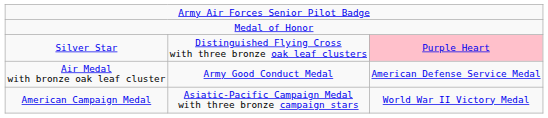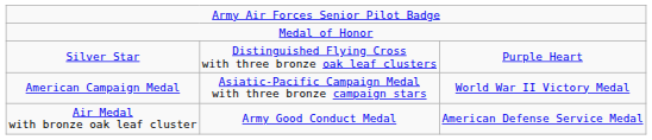 <table class="wikitable" style="margin:1em auto; text-align:center;">
 <tr>
 <td colspan="3"><a href='#'>Army Air Forces Senior Pilot Badge</a></td>
 </tr>
 <tr>
 <td colspan="3"><a href='#'>Medal of Honor</a></td>
 </tr>
 <tr>
 <td><a href='#'>Silver Star</a></td>
 <td><a href='#'>Distinguished Flying Cross</a><br>with three bronze <a href='#'>oak leaf clusters</a></td>
-<td style="background: pink;"><a href='#'>Purple Heart</a></td>
+<td><a href='#'>Purple Heart</a></td>
+</tr>
+<tr>
+<td><a href='#'>American Campaign Medal</a></td>
+<td><a href='#'>Asiatic-Pacific Campaign Medal</a><br>with three bronze <a href='#'>campaign stars</a></td>
+<td><a href='#'>World War II Victory Medal</a></td>
 </tr>
 <tr>
 <td><a href='#'>Air Medal</a><br>with bronze oak leaf cluster</td>
 <td><a href='#'>Army Good Conduct Medal</a></td>
 <td><a href='#'>American Defense Service Medal</a></td>
 </tr>
-<tr>
-<td><a href='#'>American Campaign Medal</a></td>
-<td><a href='#'>Asiatic-Pacific Campaign Medal</a><br>with three bronze <a href='#'>campaign stars</a></td>
-<td><a href='#'>World War II Victory Medal</a></td>
-</tr>
 </table>
